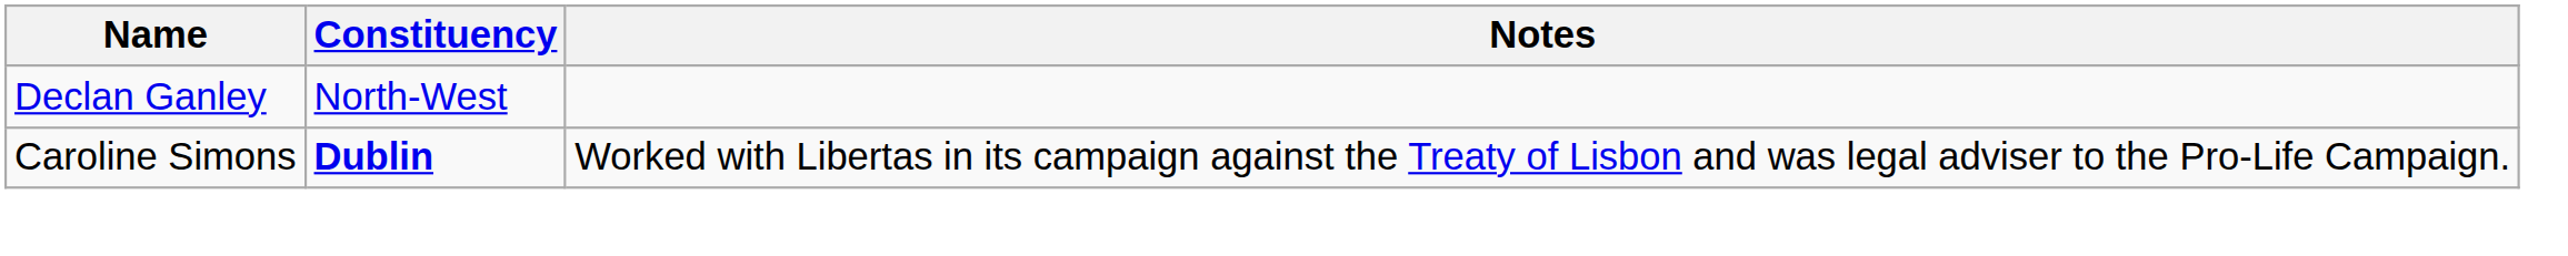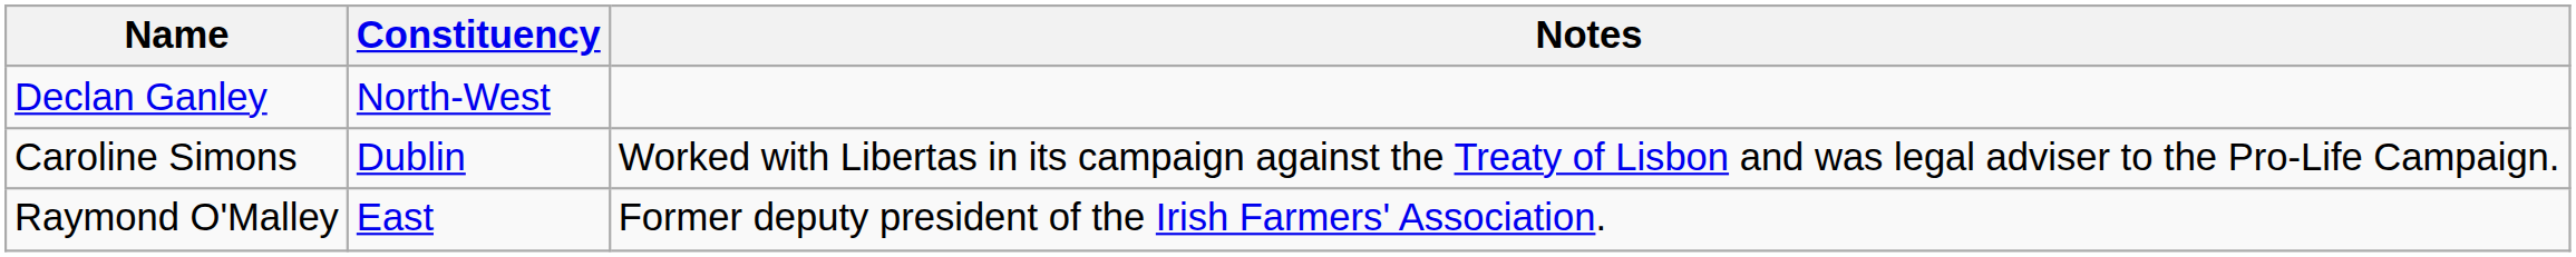 <table class="wikitable">
 <tr>
 <th>Name</th>
 <th><a href='#'>Constituency</a></th>
 <th>Notes</th>
 </tr>
 <tr>
 <td><a href='#'>Declan Ganley</a></td>
 <td><a href='#'>North-West</a></td>
 <td></td>
 </tr>
 <tr>
 <td>Caroline Simons</td>
-<td><strong><a href='#'>Dublin</a></strong></td>
+<td><a href='#'>Dublin</a></td>
 <td>Worked with Libertas in its campaign against the <a href='#'>Treaty of Lisbon</a> and was legal adviser to the Pro-Life Campaign.</td>
 </tr>
+<tr>
+<td>Raymond O'Malley</td>
+<td><a href='#'>East</a></td>
+<td>Former deputy president of the <a href='#'>Irish Farmers' Association</a>.</td>
+</tr>
 </table>
